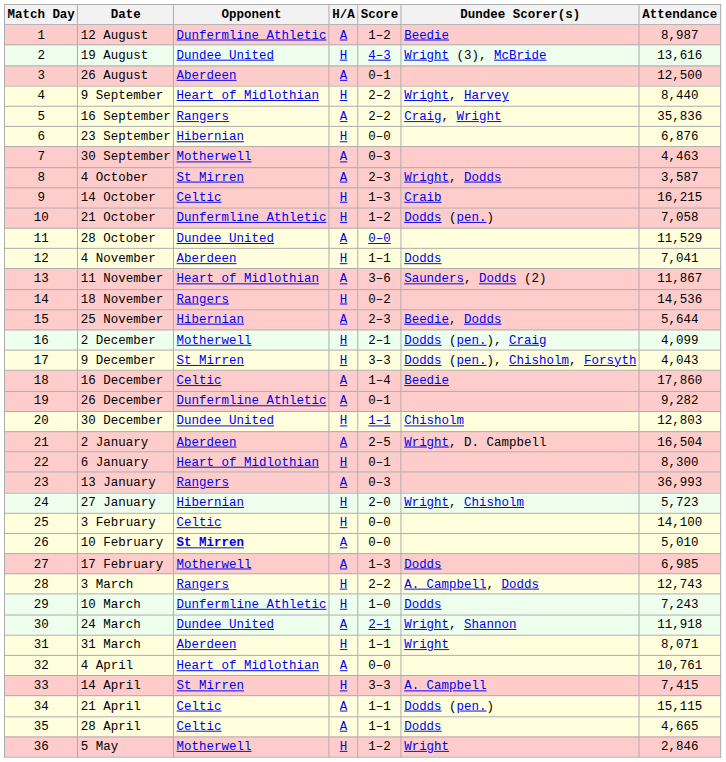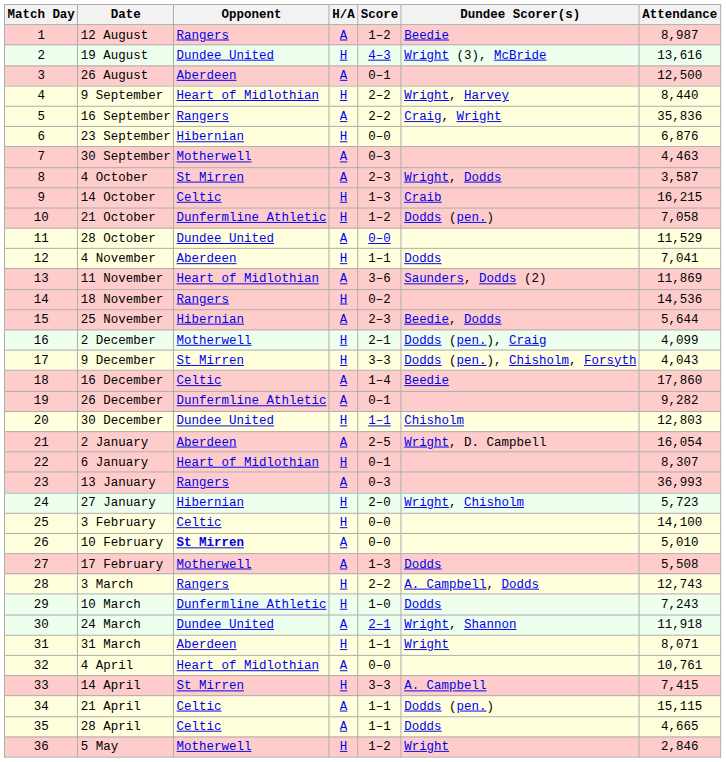 <table class="wikitable" style="text-align:center">
 <tr>
 <th>Match Day</th>
 <th>Date</th>
 <th>Opponent</th>
 <th>H/A</th>
 <th>Score</th>
 <th>Dundee Scorer(s)</th>
 <th>Attendance</th>
 </tr>
 <tr bgcolor="#FFCCCC">
 <td>1</td>
 <td align="left">12 August</td>
-<td align="left"><a href='#'>Dunfermline Athletic</a></td>
+<td align="left"><a href='#'>Rangers</a></td>
 <td><a href='#'>A</a></td>
 <td>1–2</td>
 <td align="left"><a href='#'>Beedie</a></td>
 <td>8,987</td>
 </tr>
 <tr bgcolor="#EEFFEE">
 <td>2</td>
 <td align="left">19 August</td>
 <td align="left"><a href='#'>Dundee United</a></td>
 <td><a href='#'>H</a></td>
 <td><a href='#'>4–3</a></td>
 <td align="left"><a href='#'>Wright</a> (3), <a href='#'>McBride</a></td>
 <td>13,616</td>
 </tr>
 <tr bgcolor="#FFCCCC">
 <td>3</td>
 <td align="left">26 August</td>
 <td align="left"><a href='#'>Aberdeen</a></td>
 <td><a href='#'>A</a></td>
 <td>0–1</td>
 <td align="left"></td>
 <td>12,500</td>
 </tr>
 <tr bgcolor="#FFFFDD">
 <td>4</td>
 <td align="left">9 September</td>
 <td align="left"><a href='#'>Heart of Midlothian</a></td>
 <td><a href='#'>H</a></td>
 <td>2–2</td>
 <td align="left"><a href='#'>Wright</a>, <a href='#'>Harvey</a></td>
 <td>8,440</td>
 </tr>
 <tr bgcolor="#FFFFDD">
 <td>5</td>
 <td align="left">16 September</td>
 <td align="left"><a href='#'>Rangers</a></td>
 <td><a href='#'>A</a></td>
 <td>2–2</td>
 <td align="left"><a href='#'>Craig</a>, <a href='#'>Wright</a></td>
 <td>35,836</td>
 </tr>
 <tr bgcolor="#FFFFDD">
 <td>6</td>
 <td align="left">23 September</td>
 <td align="left"><a href='#'>Hibernian</a></td>
 <td><a href='#'>H</a></td>
 <td>0–0</td>
 <td align="left"></td>
 <td>6,876</td>
 </tr>
 <tr bgcolor="#FFCCCC">
 <td>7</td>
 <td align="left">30 September</td>
 <td align="left"><a href='#'>Motherwell</a></td>
 <td><a href='#'>A</a></td>
 <td>0–3</td>
 <td align="left"></td>
 <td>4,463</td>
 </tr>
 <tr bgcolor="#FFCCCC">
 <td>8</td>
 <td align="left">4 October</td>
 <td align="left"><a href='#'>St Mirren</a></td>
 <td><a href='#'>A</a></td>
 <td>2–3</td>
 <td align="left"><a href='#'>Wright</a>, <a href='#'>Dodds</a></td>
 <td>3,587</td>
 </tr>
 <tr bgcolor="#FFCCCC">
 <td>9</td>
 <td align="left">14 October</td>
 <td align="left"><a href='#'>Celtic</a></td>
 <td><a href='#'>H</a></td>
 <td>1–3</td>
 <td align="left"><a href='#'>Craib</a></td>
 <td>16,215</td>
 </tr>
 <tr bgcolor="#FFCCCC">
 <td>10</td>
 <td align="left">21 October</td>
 <td align="left"><a href='#'>Dunfermline Athletic</a></td>
 <td><a href='#'>H</a></td>
 <td>1–2</td>
 <td align="left"><a href='#'>Dodds</a> (<a href='#'>pen.</a>)</td>
 <td>7,058</td>
 </tr>
 <tr bgcolor="#FFFFDD">
 <td>11</td>
 <td align="left">28 October</td>
 <td align="left"><a href='#'>Dundee United</a></td>
 <td><a href='#'>A</a></td>
 <td><a href='#'>0–0</a></td>
 <td align="left"></td>
 <td>11,529</td>
 </tr>
 <tr bgcolor="#FFFFDD">
 <td>12</td>
 <td align="left">4 November</td>
 <td align="left"><a href='#'>Aberdeen</a></td>
 <td><a href='#'>H</a></td>
 <td>1–1</td>
 <td align="left"><a href='#'>Dodds</a></td>
 <td>7,041</td>
 </tr>
 <tr bgcolor="#FFCCCC">
 <td>13</td>
 <td align="left">11 November</td>
 <td align="left"><a href='#'>Heart of Midlothian</a></td>
 <td><a href='#'>A</a></td>
 <td>3–6</td>
 <td align="left"><a href='#'>Saunders</a>, <a href='#'>Dodds</a> (2)</td>
-<td>11,867</td>
+<td>11,869</td>
 </tr>
 <tr bgcolor="#FFCCCC">
 <td>14</td>
 <td align="left">18 November</td>
 <td align="left"><a href='#'>Rangers</a></td>
 <td><a href='#'>H</a></td>
 <td>0–2</td>
 <td align="left"></td>
 <td>14,536</td>
 </tr>
 <tr bgcolor="#FFCCCC">
 <td>15</td>
 <td align="left">25 November</td>
 <td align="left"><a href='#'>Hibernian</a></td>
 <td><a href='#'>A</a></td>
 <td>2–3</td>
 <td align="left"><a href='#'>Beedie</a>, <a href='#'>Dodds</a></td>
 <td>5,644</td>
 </tr>
 <tr bgcolor="#EEFFEE">
 <td>16</td>
 <td align="left">2 December</td>
 <td align="left"><a href='#'>Motherwell</a></td>
 <td><a href='#'>H</a></td>
 <td>2–1</td>
 <td align="left"><a href='#'>Dodds</a> (<a href='#'>pen.</a>), <a href='#'>Craig</a></td>
 <td>4,099</td>
 </tr>
 <tr bgcolor="#FFFFDD">
 <td>17</td>
 <td align="left">9 December</td>
 <td align="left"><a href='#'>St Mirren</a></td>
 <td><a href='#'>H</a></td>
 <td>3–3</td>
 <td align="left"><a href='#'>Dodds</a> (<a href='#'>pen.</a>), <a href='#'>Chisholm</a>, <a href='#'>Forsyth</a></td>
 <td>4,043</td>
 </tr>
 <tr bgcolor="#FFCCCC">
 <td>18</td>
 <td align="left">16 December</td>
 <td align="left"><a href='#'>Celtic</a></td>
 <td><a href='#'>A</a></td>
 <td>1–4</td>
 <td align="left"><a href='#'>Beedie</a></td>
 <td>17,860</td>
 </tr>
 <tr bgcolor="#FFCCCC">
 <td>19</td>
 <td align="left">26 December</td>
 <td align="left"><a href='#'>Dunfermline Athletic</a></td>
 <td><a href='#'>A</a></td>
 <td>0–1</td>
 <td align="left"></td>
 <td>9,282</td>
 </tr>
 <tr bgcolor="#FFFFDD">
 <td>20</td>
 <td align="left">30 December</td>
 <td align="left"><a href='#'>Dundee United</a></td>
 <td><a href='#'>H</a></td>
 <td><a href='#'>1–1</a></td>
 <td align="left"><a href='#'>Chisholm</a></td>
 <td>12,803</td>
 </tr>
 <tr bgcolor="#FFCCCC">
 <td>21</td>
 <td align="left">2 January</td>
 <td align="left"><a href='#'>Aberdeen</a></td>
 <td><a href='#'>A</a></td>
 <td>2–5</td>
 <td align="left"><a href='#'>Wright</a>, D. Campbell</td>
-<td>16,504</td>
+<td>16,054</td>
 </tr>
 <tr bgcolor="#FFCCCC">
 <td>22</td>
 <td align="left">6 January</td>
 <td align="left"><a href='#'>Heart of Midlothian</a></td>
 <td><a href='#'>H</a></td>
 <td>0–1</td>
 <td align="left"></td>
-<td>8,300</td>
+<td>8,307</td>
 </tr>
 <tr bgcolor="#FFCCCC">
 <td>23</td>
 <td align="left">13 January</td>
 <td align="left"><a href='#'>Rangers</a></td>
 <td><a href='#'>A</a></td>
 <td>0–3</td>
 <td align="left"></td>
 <td>36,993</td>
 </tr>
 <tr bgcolor="#EEFFEE">
 <td>24</td>
 <td align="left">27 January</td>
 <td align="left"><a href='#'>Hibernian</a></td>
 <td><a href='#'>H</a></td>
 <td>2–0</td>
 <td align="left"><a href='#'>Wright</a>, <a href='#'>Chisholm</a></td>
 <td>5,723</td>
 </tr>
 <tr bgcolor="#FFFFDD">
 <td>25</td>
 <td align="left">3 February</td>
 <td align="left"><a href='#'>Celtic</a></td>
 <td><a href='#'>H</a></td>
 <td>0–0</td>
 <td align="left"></td>
 <td>14,100</td>
 </tr>
 <tr bgcolor="#FFFFDD">
 <td>26</td>
 <td align="left">10 February</td>
 <td align="left"><strong><a href='#'>St Mirren</a></strong></td>
 <td><a href='#'>A</a></td>
 <td>0–0</td>
 <td align="left"></td>
 <td>5,010</td>
 </tr>
 <tr bgcolor="#FFCCCC">
 <td>27</td>
 <td align="left">17 February</td>
 <td align="left"><a href='#'>Motherwell</a></td>
 <td><a href='#'>A</a></td>
 <td>1–3</td>
 <td align="left"><a href='#'>Dodds</a></td>
-<td>6,985</td>
+<td>5,508</td>
 </tr>
 <tr bgcolor="#FFFFDD">
 <td>28</td>
 <td align="left">3 March</td>
 <td align="left"><a href='#'>Rangers</a></td>
 <td><a href='#'>H</a></td>
 <td>2–2</td>
 <td align="left"><a href='#'>A. Campbell</a>, <a href='#'>Dodds</a></td>
 <td>12,743</td>
 </tr>
 <tr bgcolor="#EEFFEE">
 <td>29</td>
 <td align="left">10 March</td>
 <td align="left"><a href='#'>Dunfermline Athletic</a></td>
 <td><a href='#'>H</a></td>
 <td>1–0</td>
 <td align="left"><a href='#'>Dodds</a></td>
 <td>7,243</td>
 </tr>
 <tr bgcolor="#EEFFEE">
 <td>30</td>
 <td align="left">24 March</td>
 <td align="left"><a href='#'>Dundee United</a></td>
 <td><a href='#'>A</a></td>
 <td><a href='#'>2–1</a></td>
 <td align="left"><a href='#'>Wright</a>, <a href='#'>Shannon</a></td>
 <td>11,918</td>
 </tr>
 <tr bgcolor="#FFFFDD">
 <td>31</td>
 <td align="left">31 March</td>
 <td align="left"><a href='#'>Aberdeen</a></td>
 <td><a href='#'>H</a></td>
 <td>1–1</td>
 <td align="left"><a href='#'>Wright</a></td>
 <td>8,071</td>
 </tr>
 <tr bgcolor="#FFFFDD">
 <td>32</td>
 <td align="left">4 April</td>
 <td align="left"><a href='#'>Heart of Midlothian</a></td>
 <td><a href='#'>A</a></td>
 <td>0–0</td>
 <td align="left"></td>
 <td>10,761</td>
 </tr>
 <tr bgcolor="#FFCCCC">
 <td>33</td>
 <td align="left">14 April</td>
 <td align="left"><a href='#'>St Mirren</a></td>
 <td><a href='#'>H</a></td>
 <td>3–3</td>
 <td align="left"><a href='#'>A. Campbell</a></td>
 <td>7,415</td>
 </tr>
 <tr bgcolor="#FFFFDD">
 <td>34</td>
 <td align="left">21 April</td>
 <td align="left"><a href='#'>Celtic</a></td>
 <td><a href='#'>A</a></td>
 <td>1–1</td>
 <td align="left"><a href='#'>Dodds</a> (<a href='#'>pen.</a>)</td>
 <td>15,115</td>
 </tr>
 <tr bgcolor="#FFFFDD">
 <td>35</td>
 <td align="left">28 April</td>
 <td align="left"><a href='#'>Celtic</a></td>
 <td><a href='#'>A</a></td>
 <td>1–1</td>
 <td align="left"><a href='#'>Dodds</a></td>
 <td>4,665</td>
 </tr>
 <tr bgcolor="#FFCCCC">
 <td>36</td>
 <td align="left">5 May</td>
 <td align="left"><a href='#'>Motherwell</a></td>
 <td><a href='#'>H</a></td>
 <td>1–2</td>
 <td align="left"><a href='#'>Wright</a></td>
 <td>2,846</td>
 </tr>
 </table>
